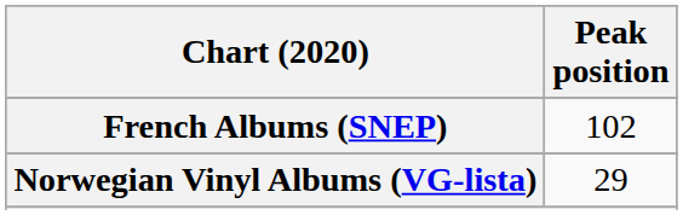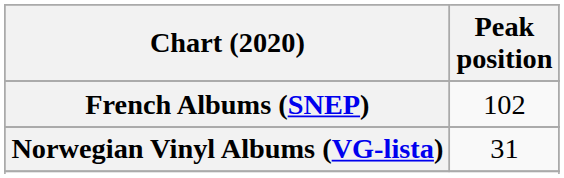 <table class="wikitable sortable plainrowheaders" style="text-align:center">
 <tr>
 <th scope="col">Chart (2020)</th>
 <th scope="col">Peak<br>position</th>
 </tr>
 <tr>
 </tr>
 <tr>
 </tr>
 <tr>
 </tr>
 <tr>
 <th scope="row">French Albums (<a href='#'>SNEP</a>)</th>
 <td>102</td>
 </tr>
 <tr>
 </tr>
 <tr>
 <th scope="row">Norwegian Vinyl Albums (<a href='#'>VG-lista</a>)</th>
-<td>29</td>
+<td>31</td>
 </tr>
 <tr>
 </tr>
 <tr>
 </tr>
 </table>
